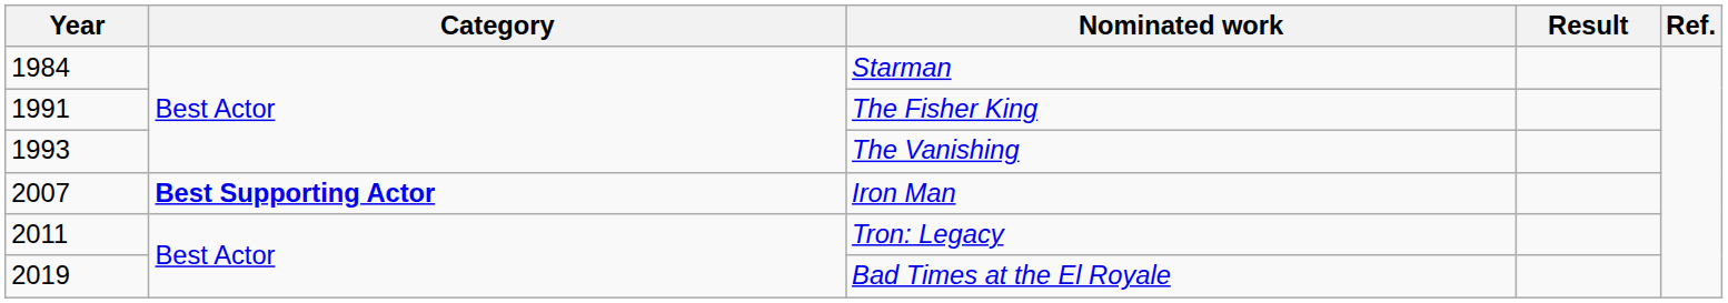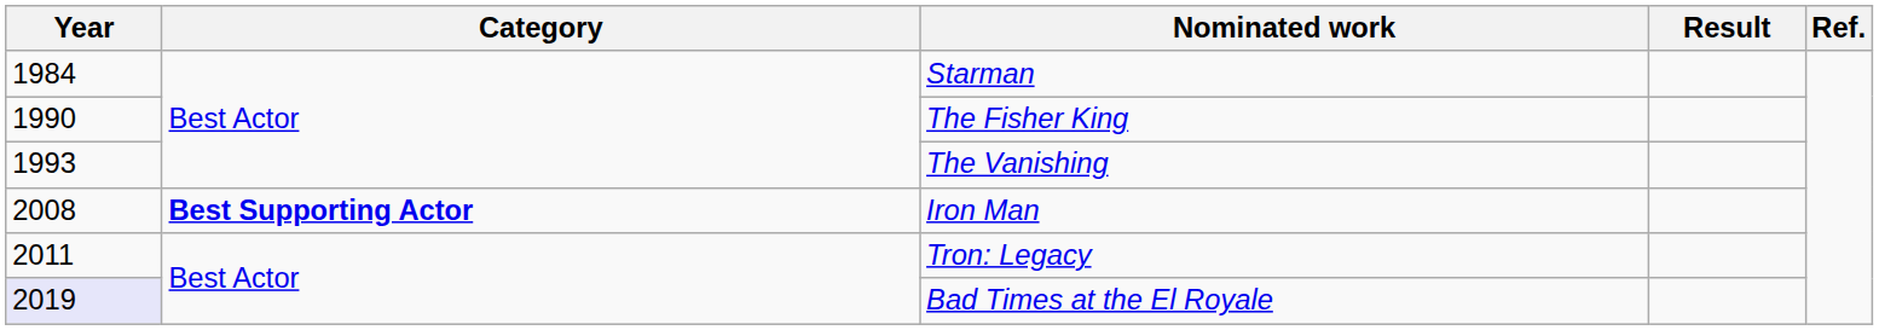 <table class=wikitable>
 <tr>
 <th scope="col" style="width:5em;">Year</th>
 <th scope="col" style="width:26em;">Category</th>
 <th scope="col" style="width:25em;">Nominated work</th>
 <th scope="col" style="width:5em;">Result</th>
 <th>Ref.</th>
 </tr>
 <tr>
 <td>1984</td>
 <td rowspan=3><a href='#'>Best Actor</a></td>
 <td><em><a href='#'>Starman</a></em></td>
 <td></td>
 </tr>
 <tr>
-<td>1991</td>
+<td>1990</td>
 <td><em><a href='#'>The Fisher King</a></em></td>
 <td></td>
 </tr>
 <tr>
 <td>1993</td>
 <td><em><a href='#'>The Vanishing</a></em></td>
 <td></td>
 </tr>
 <tr>
-<td>2007</td>
+<td>2008</td>
 <td><strong><a href='#'>Best Supporting Actor</a></strong></td>
 <td><em><a href='#'>Iron Man</a></em></td>
 <td></td>
 </tr>
 <tr>
 <td>2011</td>
 <td rowspan=2><a href='#'>Best Actor</a></td>
 <td><em><a href='#'>Tron: Legacy</a></em></td>
 <td></td>
 </tr>
 <tr>
-<td>2019</td>
+<td style="background: lavender;">2019</td>
 <td><em><a href='#'>Bad Times at the El Royale</a></em></td>
 <td></td>
 </tr>
 </table>
